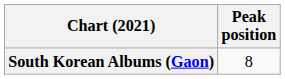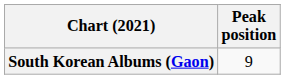 <table class="wikitable plainrowheaders" style="text-align:center">
 <tr>
 <th scope="col">Chart (2021)</th>
 <th scope="col">Peak<br>position</th>
 </tr>
 <tr>
 <th scope="row">South Korean Albums (<a href='#'>Gaon</a>)</th>
-<td>8</td>
+<td>9</td>
 </tr>
 </table>
